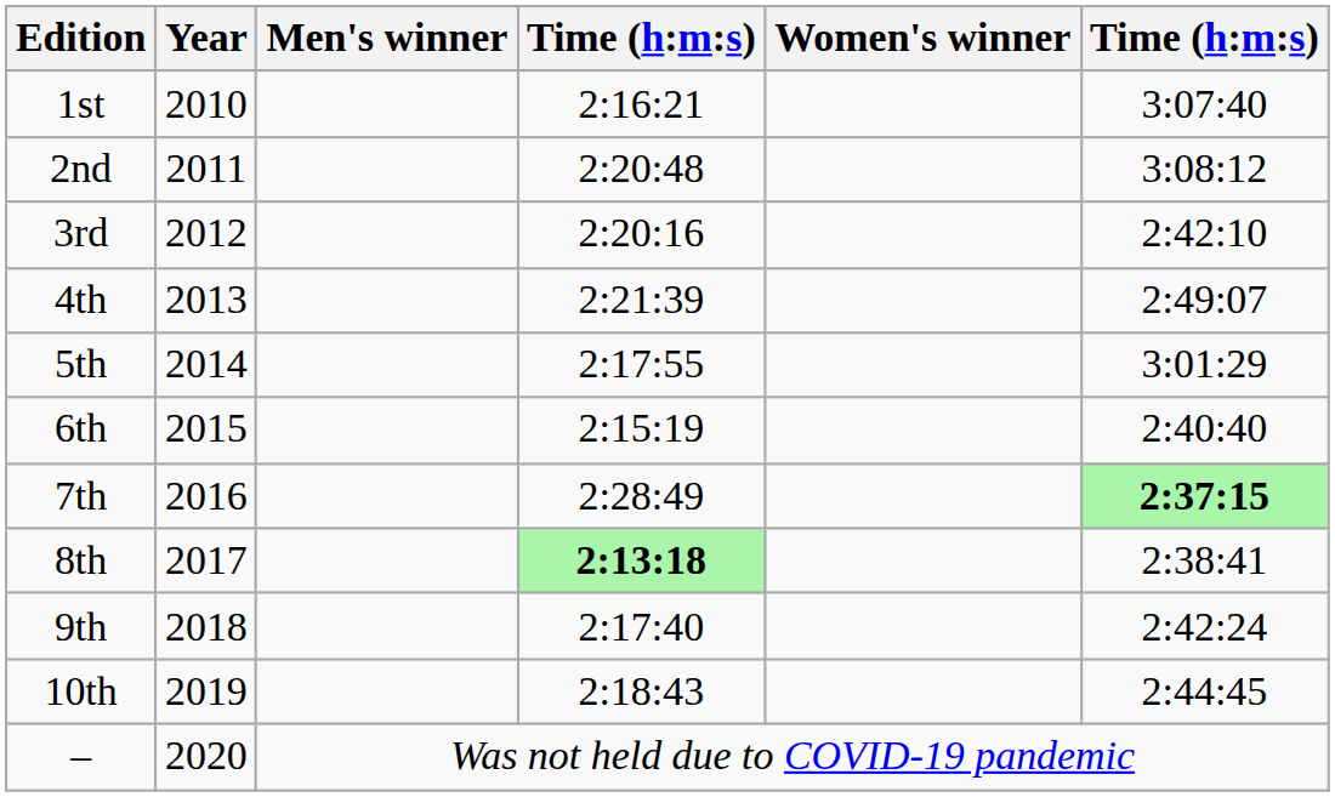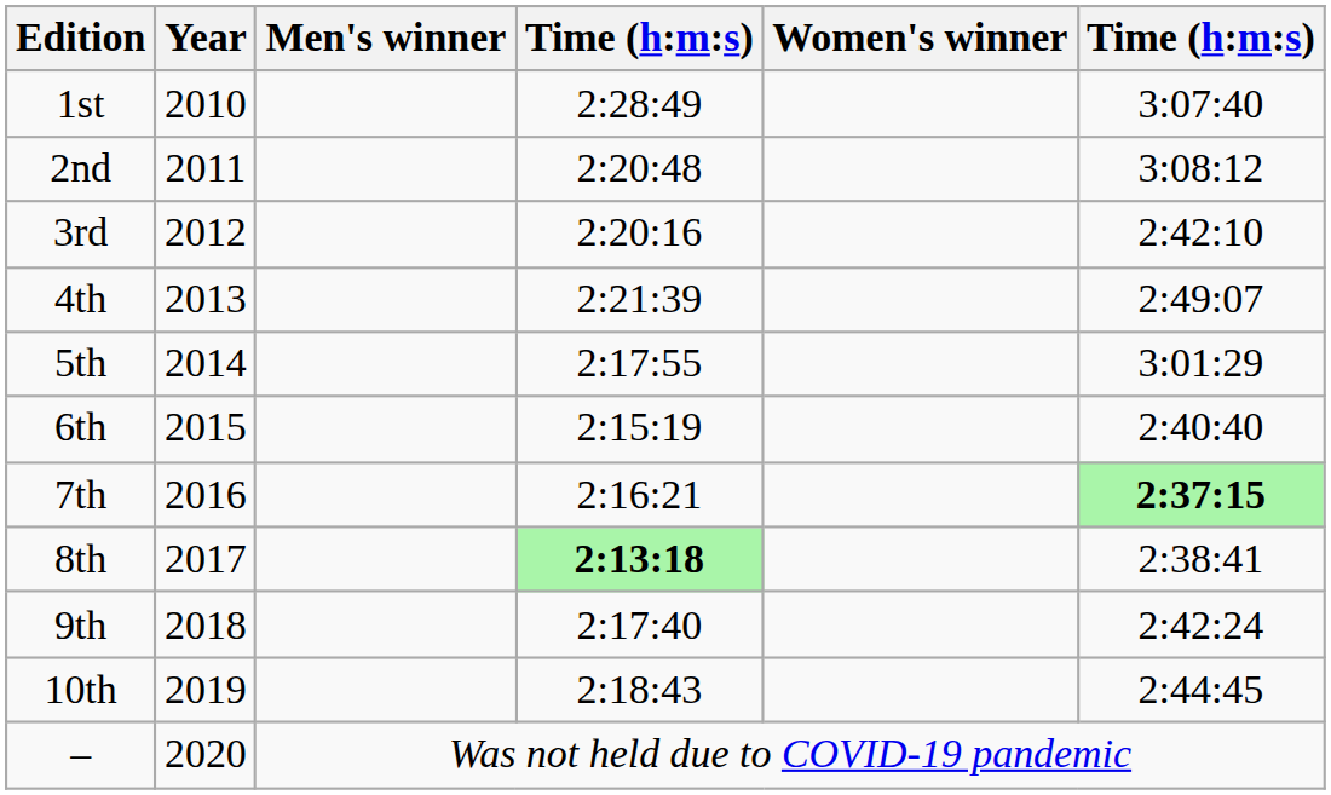 <table class="wikitable sortable" style="text-align:center">
 <tr>
 <th class=unsortable>Edition</th>
 <th>Year</th>
 <th class=unsortable>Men's winner</th>
 <th>Time (<a href='#'>h</a>:<a href='#'>m</a>:<a href='#'>s</a>)</th>
 <th class=unsortable>Women's winner</th>
 <th>Time (<a href='#'>h</a>:<a href='#'>m</a>:<a href='#'>s</a>)</th>
 </tr>
 <tr>
 <td>1st</td>
 <td>2010</td>
 <td align=left></td>
-<td>2:16:21</td>
+<td>2:28:49</td>
 <td align=left></td>
 <td>3:07:40</td>
 </tr>
 <tr>
 <td>2nd</td>
 <td>2011</td>
 <td align=left></td>
 <td>2:20:48</td>
 <td align=left></td>
 <td>3:08:12</td>
 </tr>
 <tr>
 <td>3rd</td>
 <td>2012</td>
 <td align=left></td>
 <td>2:20:16</td>
 <td align=left></td>
 <td>2:42:10</td>
 </tr>
 <tr>
 <td>4th</td>
 <td>2013</td>
 <td align=left></td>
 <td>2:21:39</td>
 <td align=left></td>
 <td>2:49:07</td>
 </tr>
 <tr>
 <td>5th</td>
 <td>2014</td>
 <td align=left></td>
 <td>2:17:55</td>
 <td align=left></td>
 <td>3:01:29</td>
 </tr>
 <tr>
 <td>6th</td>
 <td>2015</td>
 <td align=left></td>
 <td>2:15:19</td>
 <td align=left></td>
 <td>2:40:40</td>
 </tr>
 <tr>
 <td>7th</td>
 <td>2016</td>
 <td align=left></td>
-<td>2:28:49</td>
+<td>2:16:21</td>
 <td align=left></td>
 <td bgcolor=#A9F5A9><strong>2:37:15</strong></td>
 </tr>
 <tr>
 <td>8th</td>
 <td>2017</td>
 <td align=left></td>
 <td bgcolor=#A9F5A9><strong>2:13:18</strong></td>
 <td align=left></td>
 <td>2:38:41</td>
 </tr>
 <tr>
 <td>9th</td>
 <td>2018</td>
 <td align=left></td>
 <td>2:17:40</td>
 <td align=left></td>
 <td>2:42:24</td>
 </tr>
 <tr>
 <td>10th</td>
 <td>2019</td>
 <td align=left></td>
 <td>2:18:43</td>
 <td align=left></td>
 <td>2:44:45</td>
 </tr>
 <tr>
 <td>–</td>
 <td>2020</td>
 <td align=center colspan=4><em>Was not held due to <a href='#'>COVID-19 pandemic</a></em></td>
 </tr>
 </table>
